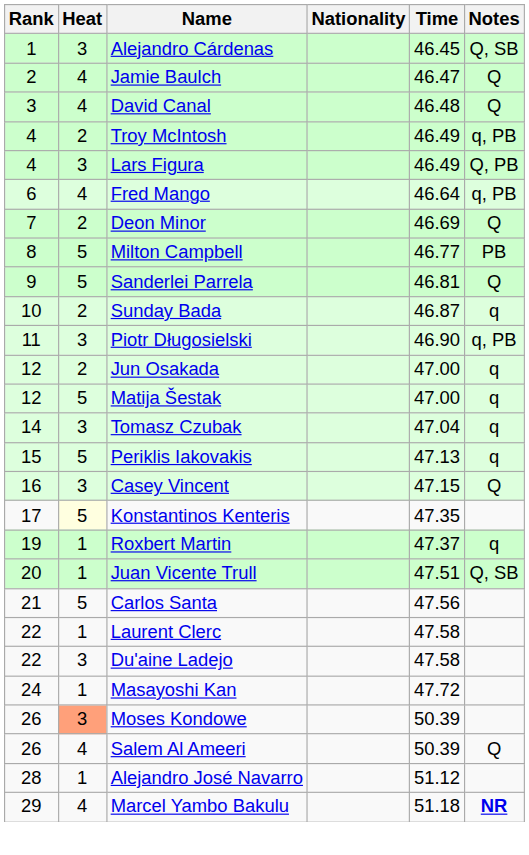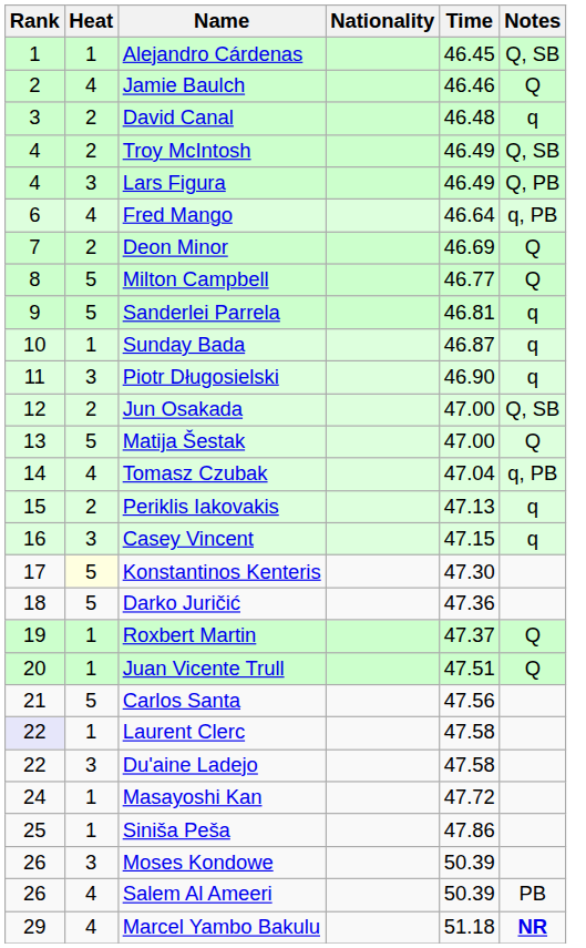 <table class="wikitable sortable" style="text-align:center">
 <tr>
 <th>Rank</th>
 <th>Heat</th>
 <th>Name</th>
 <th>Nationality</th>
 <th>Time</th>
 <th>Notes</th>
 </tr>
 <tr bgcolor=ccffcc>
 <td>1</td>
-<td>3</td>
+<td>1</td>
 <td align="left"><a href='#'>Alejandro Cárdenas</a></td>
 <td align=left></td>
 <td>46.45</td>
 <td>Q, SB</td>
 </tr>
 <tr bgcolor=ccffcc>
 <td>2</td>
 <td>4</td>
 <td align="left"><a href='#'>Jamie Baulch</a></td>
 <td align=left></td>
-<td>46.47</td>
+<td>46.46</td>
 <td>Q</td>
 </tr>
 <tr bgcolor=ccffcc>
 <td>3</td>
-<td>4</td>
+<td>2</td>
 <td align="left"><a href='#'>David Canal</a></td>
 <td align=left></td>
 <td>46.48</td>
-<td>Q</td>
+<td>q</td>
 </tr>
 <tr bgcolor=ccffcc>
 <td>4</td>
 <td>2</td>
 <td align="left"><a href='#'>Troy McIntosh</a></td>
 <td align=left></td>
 <td>46.49</td>
-<td>q, PB</td>
+<td>Q, SB</td>
 </tr>
 <tr bgcolor=ccffcc>
 <td>4</td>
 <td>3</td>
 <td align="left"><a href='#'>Lars Figura</a></td>
 <td align=left></td>
 <td>46.49</td>
 <td>Q, PB</td>
 </tr>
 <tr bgcolor=ddffdd>
 <td>6</td>
 <td>4</td>
 <td align="left"><a href='#'>Fred Mango</a></td>
 <td align=left></td>
 <td>46.64</td>
 <td>q, PB</td>
 </tr>
 <tr bgcolor=ccffcc>
 <td>7</td>
 <td>2</td>
 <td align="left"><a href='#'>Deon Minor</a></td>
 <td align=left></td>
 <td>46.69</td>
 <td>Q</td>
 </tr>
 <tr bgcolor=ccffcc>
 <td>8</td>
 <td>5</td>
 <td align="left"><a href='#'>Milton Campbell</a></td>
 <td align=left></td>
 <td>46.77</td>
-<td>PB</td>
+<td>Q</td>
 </tr>
 <tr bgcolor=ccffcc>
 <td>9</td>
 <td>5</td>
 <td align="left"><a href='#'>Sanderlei Parrela</a></td>
 <td align=left></td>
 <td>46.81</td>
-<td>Q</td>
+<td>q</td>
 </tr>
 <tr bgcolor=ddffdd>
 <td>10</td>
-<td>2</td>
+<td>1</td>
 <td align="left"><a href='#'>Sunday Bada</a></td>
 <td align=left></td>
 <td>46.87</td>
 <td>q</td>
 </tr>
 <tr bgcolor=ddffdd>
 <td>11</td>
 <td>3</td>
 <td align="left"><a href='#'>Piotr Długosielski</a></td>
 <td align=left></td>
 <td>46.90</td>
-<td>q, PB</td>
+<td>q</td>
 </tr>
 <tr bgcolor=ddffdd>
 <td>12</td>
 <td>2</td>
 <td align="left"><a href='#'>Jun Osakada</a></td>
 <td align=left></td>
 <td>47.00</td>
-<td>q</td>
+<td>Q, SB</td>
 </tr>
 <tr bgcolor=ddffdd>
-<td>12</td>
+<td>13</td>
 <td>5</td>
 <td align="left"><a href='#'>Matija Šestak</a></td>
 <td align=left></td>
 <td>47.00</td>
-<td>q</td>
+<td>Q</td>
 </tr>
 <tr bgcolor=ddffdd>
 <td>14</td>
-<td>3</td>
+<td>4</td>
 <td align="left"><a href='#'>Tomasz Czubak</a></td>
 <td align=left></td>
 <td>47.04</td>
-<td>q</td>
+<td>q, PB</td>
 </tr>
 <tr bgcolor=ddffdd>
 <td>15</td>
-<td>5</td>
+<td>2</td>
 <td align="left"><a href='#'>Periklis Iakovakis</a></td>
 <td align=left></td>
 <td>47.13</td>
 <td>q</td>
 </tr>
 <tr bgcolor=ddffdd>
 <td>16</td>
 <td>3</td>
 <td align="left"><a href='#'>Casey Vincent</a></td>
 <td align=left></td>
 <td>47.15</td>
-<td>Q</td>
+<td>q</td>
 </tr>
 <tr>
 <td>17</td>
 <td style="background: lightyellow;">5</td>
 <td align="left"><a href='#'>Konstantinos Kenteris</a></td>
 <td align=left></td>
-<td>47.35</td>
+<td>47.30</td>
+<td></td>
+</tr>
+<tr>
+<td>18</td>
+<td>5</td>
+<td align="left"><a href='#'>Darko Juričić</a></td>
+<td align=left></td>
+<td>47.36</td>
 <td></td>
 </tr>
 <tr bgcolor=ccffcc>
 <td>19</td>
 <td>1</td>
 <td align="left"><a href='#'>Roxbert Martin</a></td>
 <td align=left></td>
 <td>47.37</td>
-<td>q</td>
+<td>Q</td>
 </tr>
 <tr bgcolor=ccffcc>
 <td>20</td>
 <td>1</td>
 <td align="left"><a href='#'>Juan Vicente Trull</a></td>
 <td align=left></td>
 <td>47.51</td>
-<td>Q, SB</td>
+<td>Q</td>
 </tr>
 <tr>
 <td>21</td>
 <td>5</td>
 <td align="left"><a href='#'>Carlos Santa</a></td>
 <td align=left></td>
 <td>47.56</td>
 <td></td>
 </tr>
 <tr>
-<td>22</td>
+<td style="background: lavender;">22</td>
 <td>1</td>
 <td align="left"><a href='#'>Laurent Clerc</a></td>
 <td align=left></td>
 <td>47.58</td>
 <td></td>
 </tr>
 <tr>
 <td>22</td>
 <td>3</td>
 <td align="left"><a href='#'>Du'aine Ladejo</a></td>
 <td align=left></td>
 <td>47.58</td>
 <td></td>
 </tr>
 <tr>
 <td>24</td>
 <td>1</td>
 <td align="left"><a href='#'>Masayoshi Kan</a></td>
 <td align=left></td>
 <td>47.72</td>
 <td></td>
 </tr>
 <tr>
+<td>25</td>
+<td>1</td>
+<td align="left"><a href='#'>Siniša Peša</a></td>
+<td align=left></td>
+<td>47.86</td>
+<td></td>
+</tr>
+<tr>
 <td>26</td>
-<td style="background: lightsalmon;">3</td>
+<td>3</td>
 <td align="left"><a href='#'>Moses Kondowe</a></td>
 <td align=left></td>
 <td>50.39</td>
 <td></td>
 </tr>
 <tr>
 <td>26</td>
 <td>4</td>
 <td align="left"><a href='#'>Salem Al Ameeri</a></td>
 <td align=left></td>
 <td>50.39</td>
-<td>Q</td>
-</tr>
-<tr>
-<td>28</td>
-<td>1</td>
-<td align="left"><a href='#'>Alejandro José Navarro</a></td>
-<td align=left></td>
-<td>51.12</td>
-<td></td>
+<td>PB</td>
 </tr>
 <tr>
 <td>29</td>
 <td>4</td>
 <td align="left"><a href='#'>Marcel Yambo Bakulu</a></td>
 <td align=left></td>
 <td>51.18</td>
 <td><strong><a href='#'>NR</a></strong></td>
 </tr>
 </table>
